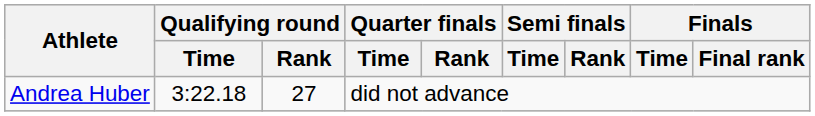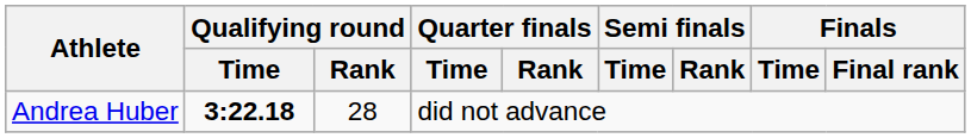 <table class="wikitable" style="font-size:90%">
 <tr>
 <th rowspan="2">Athlete</th>
 <th colspan="2">Qualifying round</th>
 <th colspan="2">Quarter finals</th>
 <th colspan="2">Semi finals</th>
 <th colspan="2">Finals</th>
 </tr>
 <tr>
 <th>Time</th>
 <th>Rank</th>
 <th>Time</th>
 <th>Rank</th>
 <th>Time</th>
 <th>Rank</th>
 <th>Time</th>
 <th>Final rank</th>
 </tr>
 <tr>
 <td><a href='#'>Andrea Huber</a></td>
-<td align="center">3:22.18</td>
-<td align="center">27</td>
+<td align="center"><strong>3:22.18</strong></td>
+<td align="center">28</td>
 <td colspan="6">did not advance</td>
 </tr>
 </table>
